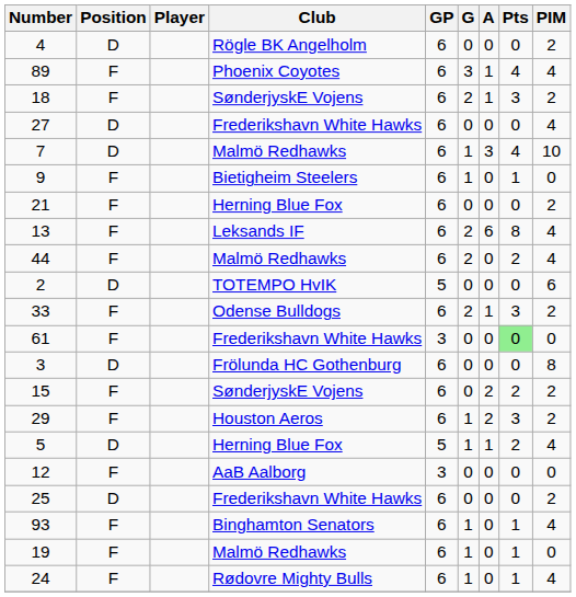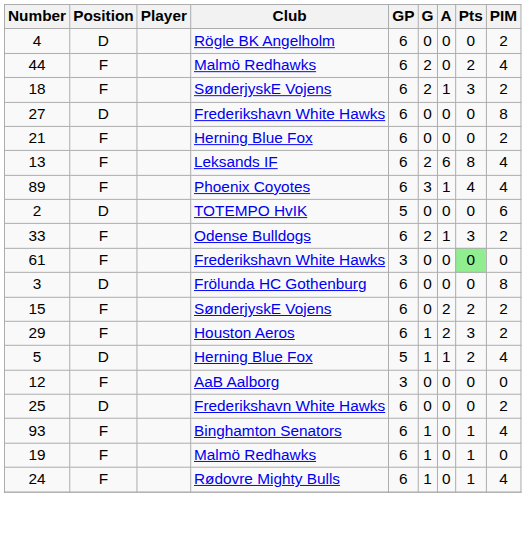 <table class="wikitable sortable" style="text-align: center;">
 <tr>
 <th>Number</th>
 <th>Position</th>
 <th>Player</th>
 <th>Club</th>
 <th>GP</th>
 <th>G</th>
 <th>A</th>
 <th>Pts</th>
 <th>PIM</th>
 </tr>
 <tr>
 <td>4</td>
 <td>D</td>
 <td align=left></td>
 <td align=left><a href='#'>Rögle BK Angelholm</a></td>
 <td>6</td>
 <td>0</td>
 <td>0</td>
 <td>0</td>
 <td>2</td>
 </tr>
 <tr>
-<td>89</td>
+<td>44</td>
 <td>F</td>
 <td align=left></td>
-<td align=left><a href='#'>Phoenix Coyotes</a></td>
+<td align=left><a href='#'>Malmö Redhawks</a></td>
 <td>6</td>
-<td>3</td>
-<td>1</td>
-<td>4</td>
+<td>2</td>
+<td>0</td>
+<td>2</td>
 <td>4</td>
 </tr>
 <tr>
 <td>18</td>
 <td>F</td>
 <td align=left></td>
 <td align=left><a href='#'>SønderjyskE Vojens</a></td>
 <td>6</td>
 <td>2</td>
 <td>1</td>
 <td>3</td>
 <td>2</td>
 </tr>
 <tr>
 <td>27</td>
 <td>D</td>
 <td align=left></td>
 <td align=left><a href='#'>Frederikshavn White Hawks</a></td>
 <td>6</td>
 <td>0</td>
 <td>0</td>
 <td>0</td>
-<td>4</td>
-</tr>
-<tr>
-<td>7</td>
-<td>D</td>
-<td align=left></td>
-<td align=left><a href='#'>Malmö Redhawks</a></td>
-<td>6</td>
-<td>1</td>
-<td>3</td>
-<td>4</td>
-<td>10</td>
-</tr>
-<tr>
-<td>9</td>
-<td>F</td>
-<td align=left></td>
-<td align=left><a href='#'>Bietigheim Steelers</a></td>
-<td>6</td>
-<td>1</td>
-<td>0</td>
-<td>1</td>
-<td>0</td>
+<td>8</td>
 </tr>
 <tr>
 <td>21</td>
 <td>F</td>
 <td align=left></td>
 <td align=left><a href='#'>Herning Blue Fox</a></td>
 <td>6</td>
 <td>0</td>
 <td>0</td>
 <td>0</td>
 <td>2</td>
 </tr>
 <tr>
 <td>13</td>
 <td>F</td>
 <td align=left></td>
 <td align=left><a href='#'>Leksands IF</a></td>
 <td>6</td>
 <td>2</td>
 <td>6</td>
 <td>8</td>
 <td>4</td>
 </tr>
 <tr>
-<td>44</td>
+<td>89</td>
 <td>F</td>
 <td align=left></td>
-<td align=left><a href='#'>Malmö Redhawks</a></td>
+<td align=left><a href='#'>Phoenix Coyotes</a></td>
 <td>6</td>
-<td>2</td>
-<td>0</td>
-<td>2</td>
+<td>3</td>
+<td>1</td>
+<td>4</td>
 <td>4</td>
 </tr>
 <tr>
 <td>2</td>
 <td>D</td>
 <td align=left></td>
 <td align=left><a href='#'>TOTEMPO HvIK</a></td>
 <td>5</td>
 <td>0</td>
 <td>0</td>
 <td>0</td>
 <td>6</td>
 </tr>
 <tr>
 <td>33</td>
 <td>F</td>
 <td align=left></td>
 <td align=left><a href='#'>Odense Bulldogs</a></td>
 <td>6</td>
 <td>2</td>
 <td>1</td>
 <td>3</td>
 <td>2</td>
 </tr>
 <tr>
 <td>61</td>
 <td>F</td>
 <td align=left></td>
 <td align=left><a href='#'>Frederikshavn White Hawks</a></td>
 <td>3</td>
 <td>0</td>
 <td>0</td>
 <td style="background: lightgreen;">0</td>
 <td>0</td>
 </tr>
 <tr>
 <td>3</td>
 <td>D</td>
 <td align=left></td>
 <td align=left><a href='#'>Frölunda HC Gothenburg</a></td>
 <td>6</td>
 <td>0</td>
 <td>0</td>
 <td>0</td>
 <td>8</td>
 </tr>
 <tr>
 <td>15</td>
 <td>F</td>
 <td align=left></td>
 <td align=left><a href='#'>SønderjyskE Vojens</a></td>
 <td>6</td>
 <td>0</td>
 <td>2</td>
 <td>2</td>
 <td>2</td>
 </tr>
 <tr>
 <td>29</td>
 <td>F</td>
 <td align=left></td>
 <td align=left><a href='#'>Houston Aeros</a></td>
 <td>6</td>
 <td>1</td>
 <td>2</td>
 <td>3</td>
 <td>2</td>
 </tr>
 <tr>
 <td>5</td>
 <td>D</td>
 <td align=left></td>
 <td align=left><a href='#'>Herning Blue Fox</a></td>
 <td>5</td>
 <td>1</td>
 <td>1</td>
 <td>2</td>
 <td>4</td>
 </tr>
 <tr>
 <td>12</td>
 <td>F</td>
 <td align=left></td>
 <td align=left><a href='#'>AaB Aalborg</a></td>
 <td>3</td>
 <td>0</td>
 <td>0</td>
 <td>0</td>
 <td>0</td>
 </tr>
 <tr>
 <td>25</td>
 <td>D</td>
 <td align=left></td>
 <td align=left><a href='#'>Frederikshavn White Hawks</a></td>
 <td>6</td>
 <td>0</td>
 <td>0</td>
 <td>0</td>
 <td>2</td>
 </tr>
 <tr>
 <td>93</td>
 <td>F</td>
 <td align=left></td>
 <td align=left><a href='#'>Binghamton Senators</a></td>
 <td>6</td>
 <td>1</td>
 <td>0</td>
 <td>1</td>
 <td>4</td>
 </tr>
 <tr>
 <td>19</td>
 <td>F</td>
 <td align=left></td>
 <td align=left><a href='#'>Malmö Redhawks</a></td>
 <td>6</td>
 <td>1</td>
 <td>0</td>
 <td>1</td>
 <td>0</td>
 </tr>
 <tr>
 <td>24</td>
 <td>F</td>
 <td align=left></td>
 <td align=left><a href='#'>Rødovre Mighty Bulls</a></td>
 <td>6</td>
 <td>1</td>
 <td>0</td>
 <td>1</td>
 <td>4</td>
 </tr>
 <tr>
 </tr>
 </table>
